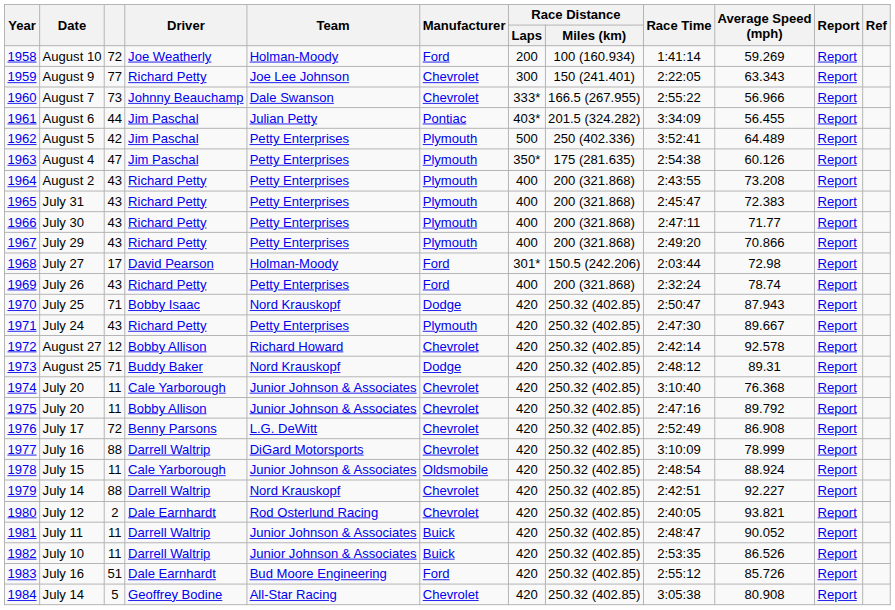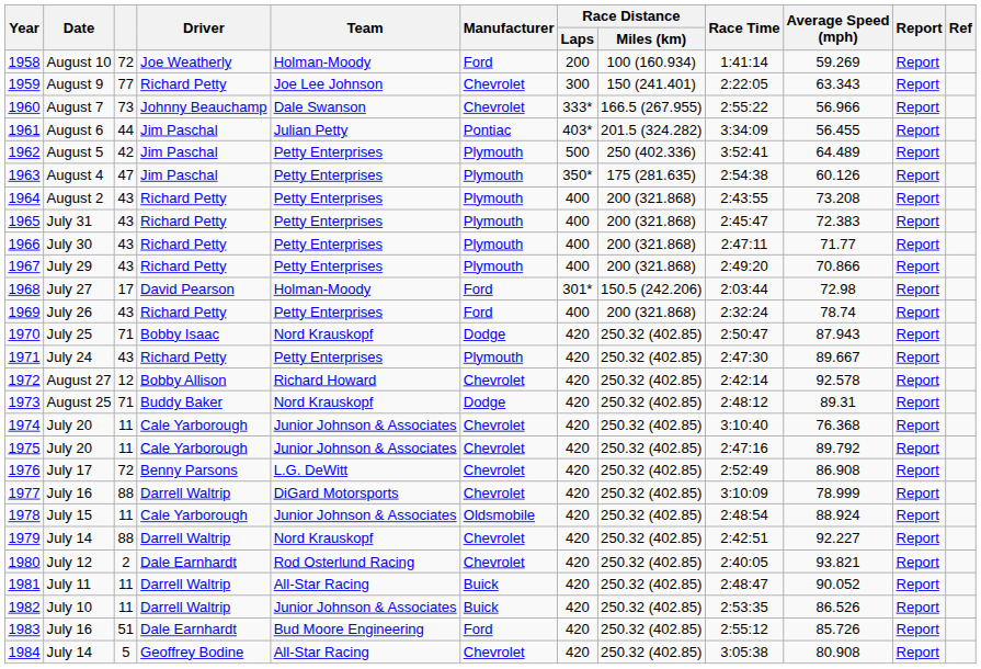 <table class="wikitable" style="font-size: 95%;">
 <tr>
 <th rowspan="2">Year</th>
 <th rowspan="2">Date</th>
 <th rowspan="2"></th>
 <th rowspan="2">Driver</th>
 <th rowspan="2">Team</th>
 <th rowspan="2">Manufacturer</th>
 <th colspan="2">Race Distance</th>
 <th rowspan="2">Race Time</th>
 <th rowspan="2">Average Speed<br>(mph)</th>
 <th rowspan="2">Report</th>
 <th rowspan="2">Ref</th>
 </tr>
 <tr>
 <th>Laps</th>
 <th>Miles (km)</th>
 </tr>
 <tr>
 <td><a href='#'>1958</a></td>
 <td>August 10</td>
 <td align="center">72</td>
 <td><a href='#'>Joe Weatherly</a></td>
 <td><a href='#'>Holman-Moody</a></td>
 <td><a href='#'>Ford</a></td>
 <td align="center">200</td>
 <td align="center">100 (160.934)</td>
 <td align="center">1:41:14</td>
 <td align="center">59.269</td>
 <td><a href='#'>Report</a></td>
 <td align="center"></td>
 </tr>
 <tr>
 <td><a href='#'>1959</a></td>
 <td>August 9</td>
 <td align="center">77</td>
 <td><a href='#'>Richard Petty</a></td>
 <td><a href='#'>Joe Lee Johnson</a></td>
 <td><a href='#'>Chevrolet</a></td>
 <td align="center">300</td>
 <td align="center">150 (241.401)</td>
 <td align="center">2:22:05</td>
 <td align="center">63.343</td>
 <td><a href='#'>Report</a></td>
 <td align="center"></td>
 </tr>
 <tr>
 <td><a href='#'>1960</a></td>
 <td>August 7</td>
 <td align="center">73</td>
 <td><a href='#'>Johnny Beauchamp</a></td>
 <td><a href='#'>Dale Swanson</a></td>
 <td><a href='#'>Chevrolet</a></td>
 <td align="center">333*</td>
 <td align="center">166.5 (267.955)</td>
 <td align="center">2:55:22</td>
 <td align="center">56.966</td>
 <td><a href='#'>Report</a></td>
 <td align="center"></td>
 </tr>
 <tr>
 <td><a href='#'>1961</a></td>
 <td>August 6</td>
 <td align="center">44</td>
 <td><a href='#'>Jim Paschal</a></td>
 <td><a href='#'>Julian Petty</a></td>
 <td><a href='#'>Pontiac</a></td>
 <td align="center">403*</td>
 <td align="center">201.5 (324.282)</td>
 <td align="center">3:34:09</td>
 <td align="center">56.455</td>
 <td><a href='#'>Report</a></td>
 <td align="center"></td>
 </tr>
 <tr>
 <td><a href='#'>1962</a></td>
 <td>August 5</td>
 <td align="center">42</td>
 <td><a href='#'>Jim Paschal</a></td>
 <td><a href='#'>Petty Enterprises</a></td>
 <td><a href='#'>Plymouth</a></td>
 <td align="center">500</td>
 <td align="center">250 (402.336)</td>
 <td align="center">3:52:41</td>
 <td align="center">64.489</td>
 <td><a href='#'>Report</a></td>
 <td align="center"></td>
 </tr>
 <tr>
 <td><a href='#'>1963</a></td>
 <td>August 4</td>
 <td align="center">47</td>
 <td><a href='#'>Jim Paschal</a></td>
 <td><a href='#'>Petty Enterprises</a></td>
 <td><a href='#'>Plymouth</a></td>
 <td align="center">350*</td>
 <td align="center">175 (281.635)</td>
 <td align="center">2:54:38</td>
 <td align="center">60.126</td>
 <td><a href='#'>Report</a></td>
 <td align="center"></td>
 </tr>
 <tr>
 <td><a href='#'>1964</a></td>
 <td>August 2</td>
 <td align="center">43</td>
 <td><a href='#'>Richard Petty</a></td>
 <td><a href='#'>Petty Enterprises</a></td>
 <td><a href='#'>Plymouth</a></td>
 <td align="center">400</td>
 <td align="center">200 (321.868)</td>
 <td align="center">2:43:55</td>
 <td align="center">73.208</td>
 <td><a href='#'>Report</a></td>
 <td align="center"></td>
 </tr>
 <tr>
 <td><a href='#'>1965</a></td>
 <td>July 31</td>
 <td align="center">43</td>
 <td><a href='#'>Richard Petty</a></td>
 <td><a href='#'>Petty Enterprises</a></td>
 <td><a href='#'>Plymouth</a></td>
 <td align="center">400</td>
 <td align="center">200 (321.868)</td>
 <td align="center">2:45:47</td>
 <td align="center">72.383</td>
 <td><a href='#'>Report</a></td>
 <td align="center"></td>
 </tr>
 <tr>
 <td><a href='#'>1966</a></td>
 <td>July 30</td>
 <td align="center">43</td>
 <td><a href='#'>Richard Petty</a></td>
 <td><a href='#'>Petty Enterprises</a></td>
 <td><a href='#'>Plymouth</a></td>
 <td align="center">400</td>
 <td align="center">200 (321.868)</td>
 <td align="center">2:47:11</td>
 <td align="center">71.77</td>
 <td><a href='#'>Report</a></td>
 <td align="center"></td>
 </tr>
 <tr>
 <td><a href='#'>1967</a></td>
 <td>July 29</td>
 <td align="center">43</td>
 <td><a href='#'>Richard Petty</a></td>
 <td><a href='#'>Petty Enterprises</a></td>
 <td><a href='#'>Plymouth</a></td>
 <td align="center">400</td>
 <td align="center">200 (321.868)</td>
 <td align="center">2:49:20</td>
 <td align="center">70.866</td>
 <td><a href='#'>Report</a></td>
 <td align="center"></td>
 </tr>
 <tr>
 <td><a href='#'>1968</a></td>
 <td>July 27</td>
 <td align="center">17</td>
 <td><a href='#'>David Pearson</a></td>
 <td><a href='#'>Holman-Moody</a></td>
 <td><a href='#'>Ford</a></td>
 <td align="center">301*</td>
 <td align="center">150.5 (242.206)</td>
 <td align="center">2:03:44</td>
 <td align="center">72.98</td>
 <td><a href='#'>Report</a></td>
 <td align="center"></td>
 </tr>
 <tr>
 <td><a href='#'>1969</a></td>
 <td>July 26</td>
 <td align="center">43</td>
 <td><a href='#'>Richard Petty</a></td>
 <td><a href='#'>Petty Enterprises</a></td>
 <td><a href='#'>Ford</a></td>
 <td align="center">400</td>
 <td align="center">200 (321.868)</td>
 <td align="center">2:32:24</td>
 <td align="center">78.74</td>
 <td><a href='#'>Report</a></td>
 <td align="center"></td>
 </tr>
 <tr>
 <td><a href='#'>1970</a></td>
 <td>July 25</td>
 <td align="center">71</td>
 <td><a href='#'>Bobby Isaac</a></td>
 <td><a href='#'>Nord Krauskopf</a></td>
 <td><a href='#'>Dodge</a></td>
 <td align="center">420</td>
 <td align="center">250.32 (402.85)</td>
 <td align="center">2:50:47</td>
 <td align="center">87.943</td>
 <td><a href='#'>Report</a></td>
 <td align="center"></td>
 </tr>
 <tr>
 <td><a href='#'>1971</a></td>
 <td>July 24</td>
 <td align="center">43</td>
 <td><a href='#'>Richard Petty</a></td>
 <td><a href='#'>Petty Enterprises</a></td>
 <td><a href='#'>Plymouth</a></td>
 <td align="center">420</td>
 <td align="center">250.32 (402.85)</td>
 <td align="center">2:47:30</td>
 <td align="center">89.667</td>
 <td><a href='#'>Report</a></td>
 <td align="center"></td>
 </tr>
 <tr>
 <td><a href='#'>1972</a></td>
 <td>August 27</td>
 <td align="center">12</td>
 <td><a href='#'>Bobby Allison</a></td>
 <td><a href='#'>Richard Howard</a></td>
 <td><a href='#'>Chevrolet</a></td>
 <td align="center">420</td>
 <td align="center">250.32 (402.85)</td>
 <td align="center">2:42:14</td>
 <td align="center">92.578</td>
 <td><a href='#'>Report</a></td>
 <td align="center"></td>
 </tr>
 <tr>
 <td><a href='#'>1973</a></td>
 <td>August 25</td>
 <td align="center">71</td>
 <td><a href='#'>Buddy Baker</a></td>
 <td><a href='#'>Nord Krauskopf</a></td>
 <td><a href='#'>Dodge</a></td>
 <td align="center">420</td>
 <td align="center">250.32 (402.85)</td>
 <td align="center">2:48:12</td>
 <td align="center">89.31</td>
 <td><a href='#'>Report</a></td>
 <td align="center"></td>
 </tr>
 <tr>
 <td><a href='#'>1974</a></td>
 <td>July 20</td>
 <td align="center">11</td>
 <td><a href='#'>Cale Yarborough</a></td>
 <td><a href='#'>Junior Johnson & Associates</a></td>
 <td><a href='#'>Chevrolet</a></td>
 <td align="center">420</td>
 <td align="center">250.32 (402.85)</td>
 <td align="center">3:10:40</td>
 <td align="center">76.368</td>
 <td><a href='#'>Report</a></td>
 <td align="center"></td>
 </tr>
 <tr>
 <td><a href='#'>1975</a></td>
 <td>July 20</td>
 <td align="center">11</td>
-<td><a href='#'>Bobby Allison</a></td>
+<td><a href='#'>Cale Yarborough</a></td>
 <td><a href='#'>Junior Johnson & Associates</a></td>
 <td><a href='#'>Chevrolet</a></td>
 <td align="center">420</td>
 <td align="center">250.32 (402.85)</td>
 <td align="center">2:47:16</td>
 <td align="center">89.792</td>
 <td><a href='#'>Report</a></td>
 <td align="center"></td>
 </tr>
 <tr>
 <td><a href='#'>1976</a></td>
 <td>July 17</td>
 <td align="center">72</td>
 <td><a href='#'>Benny Parsons</a></td>
 <td><a href='#'>L.G. DeWitt</a></td>
 <td><a href='#'>Chevrolet</a></td>
 <td align="center">420</td>
 <td align="center">250.32 (402.85)</td>
 <td align="center">2:52:49</td>
 <td align="center">86.908</td>
 <td><a href='#'>Report</a></td>
 <td align="center"></td>
 </tr>
 <tr>
 <td><a href='#'>1977</a></td>
 <td>July 16</td>
 <td align="center">88</td>
 <td><a href='#'>Darrell Waltrip</a></td>
 <td><a href='#'>DiGard Motorsports</a></td>
 <td><a href='#'>Chevrolet</a></td>
 <td align="center">420</td>
 <td align="center">250.32 (402.85)</td>
 <td align="center">3:10:09</td>
 <td align="center">78.999</td>
 <td><a href='#'>Report</a></td>
 <td align="center"></td>
 </tr>
 <tr>
 <td><a href='#'>1978</a></td>
 <td>July 15</td>
 <td align="center">11</td>
 <td><a href='#'>Cale Yarborough</a></td>
 <td><a href='#'>Junior Johnson & Associates</a></td>
 <td><a href='#'>Oldsmobile</a></td>
 <td align="center">420</td>
 <td align="center">250.32 (402.85)</td>
 <td align="center">2:48:54</td>
 <td align="center">88.924</td>
 <td><a href='#'>Report</a></td>
 <td align="center"></td>
 </tr>
 <tr>
 <td><a href='#'>1979</a></td>
 <td>July 14</td>
 <td align="center">88</td>
 <td><a href='#'>Darrell Waltrip</a></td>
 <td><a href='#'>Nord Krauskopf</a></td>
 <td><a href='#'>Chevrolet</a></td>
 <td align="center">420</td>
 <td align="center">250.32 (402.85)</td>
 <td align="center">2:42:51</td>
 <td align="center">92.227</td>
 <td><a href='#'>Report</a></td>
 <td align="center"></td>
 </tr>
 <tr>
 <td><a href='#'>1980</a></td>
 <td>July 12</td>
 <td align="center">2</td>
 <td><a href='#'>Dale Earnhardt</a></td>
 <td><a href='#'>Rod Osterlund Racing</a></td>
 <td><a href='#'>Chevrolet</a></td>
 <td align="center">420</td>
 <td align="center">250.32 (402.85)</td>
 <td align="center">2:40:05</td>
 <td align="center">93.821</td>
 <td><a href='#'>Report</a></td>
 <td align="center"></td>
 </tr>
 <tr>
 <td><a href='#'>1981</a></td>
 <td>July 11</td>
 <td align="center">11</td>
 <td><a href='#'>Darrell Waltrip</a></td>
-<td><a href='#'>Junior Johnson & Associates</a></td>
+<td><a href='#'>All-Star Racing</a></td>
 <td><a href='#'>Buick</a></td>
 <td align="center">420</td>
 <td align="center">250.32 (402.85)</td>
 <td align="center">2:48:47</td>
 <td align="center">90.052</td>
 <td><a href='#'>Report</a></td>
 <td align="center"></td>
 </tr>
 <tr>
 <td><a href='#'>1982</a></td>
 <td>July 10</td>
 <td align="center">11</td>
 <td><a href='#'>Darrell Waltrip</a></td>
 <td><a href='#'>Junior Johnson & Associates</a></td>
 <td><a href='#'>Buick</a></td>
 <td align="center">420</td>
 <td align="center">250.32 (402.85)</td>
 <td align="center">2:53:35</td>
 <td align="center">86.526</td>
 <td><a href='#'>Report</a></td>
 <td align="center"></td>
 </tr>
 <tr>
 <td><a href='#'>1983</a></td>
 <td>July 16</td>
 <td align="center">51</td>
 <td><a href='#'>Dale Earnhardt</a></td>
 <td><a href='#'>Bud Moore Engineering</a></td>
 <td><a href='#'>Ford</a></td>
 <td align="center">420</td>
 <td align="center">250.32 (402.85)</td>
 <td align="center">2:55:12</td>
 <td align="center">85.726</td>
 <td><a href='#'>Report</a></td>
 <td align="center"></td>
 </tr>
 <tr>
 <td><a href='#'>1984</a></td>
 <td>July 14</td>
 <td align="center">5</td>
 <td><a href='#'>Geoffrey Bodine</a></td>
 <td><a href='#'>All-Star Racing</a></td>
 <td><a href='#'>Chevrolet</a></td>
 <td align="center">420</td>
 <td align="center">250.32 (402.85)</td>
 <td align="center">3:05:38</td>
 <td align="center">80.908</td>
 <td><a href='#'>Report</a></td>
 <td align="center"></td>
 </tr>
 </table>
